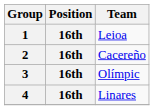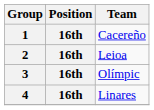 <table class="wikitable">
 <tr>
 <th>Group</th>
 <th>Position</th>
 <th>Team</th>
 </tr>
 <tr>
 <th>1</th>
 <th>16th</th>
-<td><a href='#'>Leioa</a></td>
+<td><a href='#'>Cacereño</a></td>
 </tr>
 <tr>
 <th>2</th>
 <th>16th</th>
-<td><a href='#'>Cacereño</a></td>
+<td><a href='#'>Leioa</a></td>
 </tr>
 <tr>
 <th>3</th>
 <th>16th</th>
 <td><a href='#'>Olímpic</a></td>
 </tr>
 <tr>
 <th>4</th>
 <th>16th</th>
 <td><a href='#'>Linares</a></td>
 </tr>
 <tr>
 </tr>
 </table>
